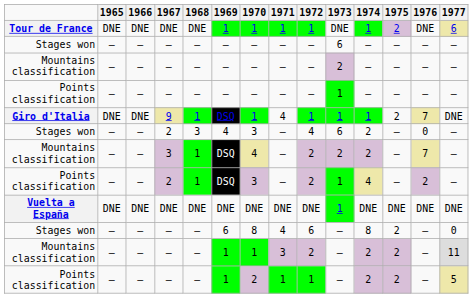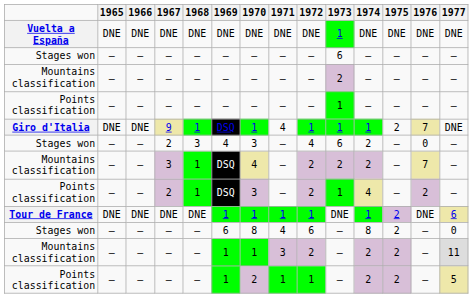 <table class="wikitable">
 <tr>
 <td></td>
 <th>1965</th>
 <th>1966</th>
 <th>1967</th>
 <th>1968</th>
 <th>1969</th>
 <th>1970</th>
 <th>1971</th>
 <th>1972</th>
 <th>1973</th>
 <th>1974</th>
 <th>1975</th>
 <th>1976</th>
 <th>1977</th>
 </tr>
 <tr>
-<th><a href='#'>Tour de France</a>  </th>
+<th><a href='#'>Vuelta a España</a> </th>
 <td align="center">DNE</td>
 <td align="center">DNE</td>
 <td align="center">DNE</td>
 <td align="center">DNE</td>
-<td align="center" style="background:#00ff00;"><a href='#'>1</a></td>
-<td align="center" style="background:#00ff00;"><a href='#'>1</a></td>
-<td align="center" style="background:#00ff00;"><a href='#'>1</a></td>
-<td align="center" style="background:#00ff00;"><a href='#'>1</a></td>
 <td align="center">DNE</td>
-<td align="center" style="background:#00ff00;"><a href='#'>1</a></td>
-<td align="center" style="background:#D8BFD8;"><a href='#'>2</a></td>
 <td align="center">DNE</td>
-<td align="center" style="background:#EEE8AA;"><a href='#'>6</a></td>
+<td align="center">DNE</td>
+<td align="center">DNE</td>
+<td align="center"  style="background:#00ff00;"><a href='#'>1</a></td>
+<td align="center">DNE</td>
+<td align="center">DNE</td>
+<td align="center">DNE</td>
+<td align="center">DNE</td>
 </tr>
 <tr>
 <td align="right">Stages won</td>
 <td align="center">—</td>
 <td align="center">—</td>
 <td align="center">—</td>
 <td align="center">—</td>
 <td align="center">—</td>
 <td align="center">—</td>
 <td align="center">—</td>
 <td align="center">—</td>
 <td align="center">6</td>
 <td align="center">—</td>
 <td align="center">—</td>
 <td align="center">—</td>
 <td align="center">—</td>
 </tr>
 <tr>
 <td align="right">Mountains classification</td>
 <td align="center">—</td>
 <td align="center">—</td>
 <td align="center">—</td>
 <td align="center">—</td>
 <td align="center">—</td>
 <td align="center">—</td>
 <td align="center">—</td>
 <td align="center">—</td>
 <td align="center" style="background:#D8BFD8;">2</td>
 <td align="center">—</td>
 <td align="center">—</td>
 <td align="center">—</td>
 <td align="center">—</td>
 </tr>
 <tr>
 <td align="right">Points classification</td>
 <td align="center">—</td>
 <td align="center">—</td>
 <td align="center">—</td>
 <td align="center">—</td>
 <td align="center">—</td>
 <td align="center">—</td>
 <td align="center">—</td>
 <td align="center">—</td>
 <td align="center" style="background:#00ff00;">1</td>
 <td align="center">—</td>
 <td align="center">—</td>
 <td align="center">—</td>
 <td align="center">—</td>
 </tr>
 <tr>
 <th><a href='#'>Giro d'Italia</a>  </th>
 <td align="center">DNE</td>
 <td align="center">DNE</td>
 <td align="center" style="background:#EEE8AA;"><a href='#'>9</a></td>
 <td align="center" style="background:#00ff00;"><a href='#'>1</a></td>
 <td align="center" style="background:#000000;color:#FFFFFF;"><a href='#'><span>DSQ</span></a></td>
 <td align="center" style="background:#00ff00;"><a href='#'>1</a></td>
 <td align="center">4</td>
 <td align="center" style="background:#00ff00;"><a href='#'>1</a></td>
 <td align="center" style="background:#00ff00;"><a href='#'>1</a></td>
 <td align="center" style="background:#00ff00;"><a href='#'>1</a></td>
 <td align="center">2</td>
 <td align="center" style="background:#EEE8AA;">7</td>
 <td align="center">DNE</td>
 </tr>
 <tr>
 <td align="right">Stages won</td>
 <td align="center">—</td>
 <td align="center">—</td>
 <td align="center">2</td>
 <td align="center">3</td>
 <td align="center">4</td>
 <td align="center">3</td>
 <td align="center">—</td>
 <td align="center">4</td>
 <td align="center">6</td>
 <td align="center">2</td>
 <td align="center">—</td>
 <td align="center">0</td>
 <td align="center">—</td>
 </tr>
 <tr>
 <td align="right">Mountains classification</td>
 <td align="center">—</td>
 <td align="center">—</td>
 <td align="center" style="background:#D8BFD8;">3</td>
 <td align="center" style="background:#00ff00;">1</td>
 <td align="center" style="background:#000000;color:#FFFFFF;">DSQ</td>
 <td align="center" style="background:#EEE8AA;">4</td>
 <td align="center">—</td>
 <td align="center" style="background:#D8BFD8;">2</td>
 <td align="center" style="background:#D8BFD8;">2</td>
 <td align="center" style="background:#D8BFD8;">2</td>
 <td align="center">—</td>
 <td align="center" style="background:#EEE8AA;">7</td>
 <td align="center">—</td>
 </tr>
 <tr>
 <td align="right">Points classification</td>
 <td align="center">—</td>
 <td align="center">—</td>
 <td align="center" style="background:#D8BFD8;">2</td>
 <td align="center"  style="background:#00ff00;">1</td>
 <td align="center" style="background:#000000;color:#FFFFFF;">DSQ</td>
 <td align="center" style="background:#D8BFD8;">3</td>
 <td align="center">—</td>
 <td align="center" style="background:#D8BFD8;">2</td>
 <td align="center"  style="background:#00ff00;">1</td>
 <td align="center" style="background:#EEE8AA;">4</td>
 <td align="center">—</td>
 <td align="center" style="background:#D8BFD8;">2</td>
 <td align="center">—</td>
 </tr>
 <tr>
-<th><a href='#'>Vuelta a España</a> </th>
+<th><a href='#'>Tour de France</a>  </th>
 <td align="center">DNE</td>
 <td align="center">DNE</td>
 <td align="center">DNE</td>
 <td align="center">DNE</td>
+<td align="center" style="background:#00ff00;"><a href='#'>1</a></td>
+<td align="center" style="background:#00ff00;"><a href='#'>1</a></td>
+<td align="center" style="background:#00ff00;"><a href='#'>1</a></td>
+<td align="center" style="background:#00ff00;"><a href='#'>1</a></td>
 <td align="center">DNE</td>
+<td align="center" style="background:#00ff00;"><a href='#'>1</a></td>
+<td align="center" style="background:#D8BFD8;"><a href='#'>2</a></td>
 <td align="center">DNE</td>
-<td align="center">DNE</td>
-<td align="center">DNE</td>
-<td align="center"  style="background:#00ff00;"><a href='#'>1</a></td>
-<td align="center">DNE</td>
-<td align="center">DNE</td>
-<td align="center">DNE</td>
-<td align="center">DNE</td>
+<td align="center" style="background:#EEE8AA;"><a href='#'>6</a></td>
 </tr>
 <tr>
 <td align="right">Stages won</td>
 <td align="center">—</td>
 <td align="center">—</td>
 <td align="center">—</td>
 <td align="center">—</td>
 <td align="center">6</td>
 <td align="center">8</td>
 <td align="center">4</td>
 <td align="center">6</td>
 <td align="center">—</td>
 <td align="center">8</td>
 <td align="center">2</td>
 <td align="center">—</td>
 <td align="center">0</td>
 </tr>
 <tr>
 <td align="right">Mountains classification</td>
 <td align="center">—</td>
 <td align="center">—</td>
 <td align="center">—</td>
 <td align="center">—</td>
 <td align="center" style="background:#00ff00;">1</td>
 <td align="center" style="background:#00ff00;">1</td>
 <td align="center" style="background:#D8BFD8;">3</td>
 <td align="center" style="background:#D8BFD8;">2</td>
 <td align="center">—</td>
 <td align="center" style="background:#D8BFD8;">2</td>
 <td align="center" style="background:#D8BFD8;">2</td>
 <td align="center">—</td>
 <td align="center" style="background:#DDDDDD;">11</td>
 </tr>
 <tr>
 <td align="right">Points classification</td>
 <td align="center">—</td>
 <td align="center">—</td>
 <td align="center">—</td>
 <td align="center">—</td>
 <td align="center" style="background:#00ff00;">1</td>
 <td align="center" style="background:#D8BFD8;">2</td>
 <td align="center" style="background:#00ff00;">1</td>
 <td align="center" style="background:#00ff00;">1</td>
 <td align="center">—</td>
 <td align="center" style="background:#D8BFD8;">2</td>
 <td align="center" style="background:#D8BFD8;">2</td>
 <td align="center">—</td>
 <td align="center" style="background:#EEE8AA;">5</td>
 </tr>
 </table>
